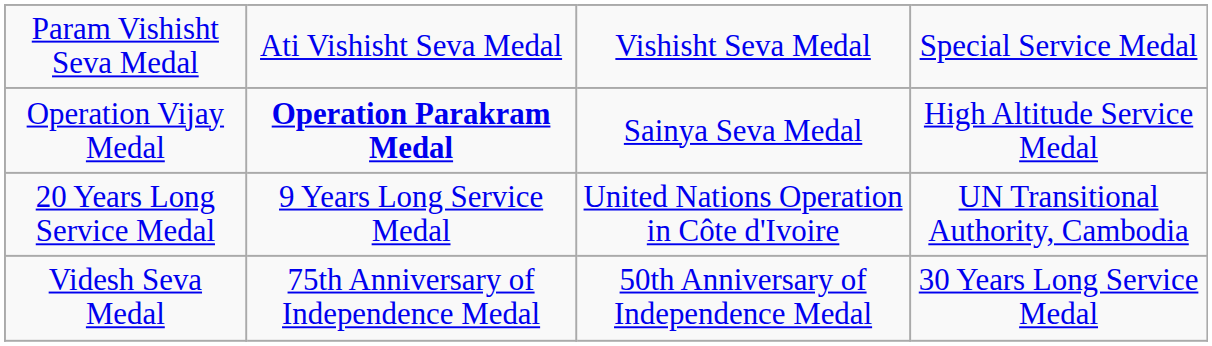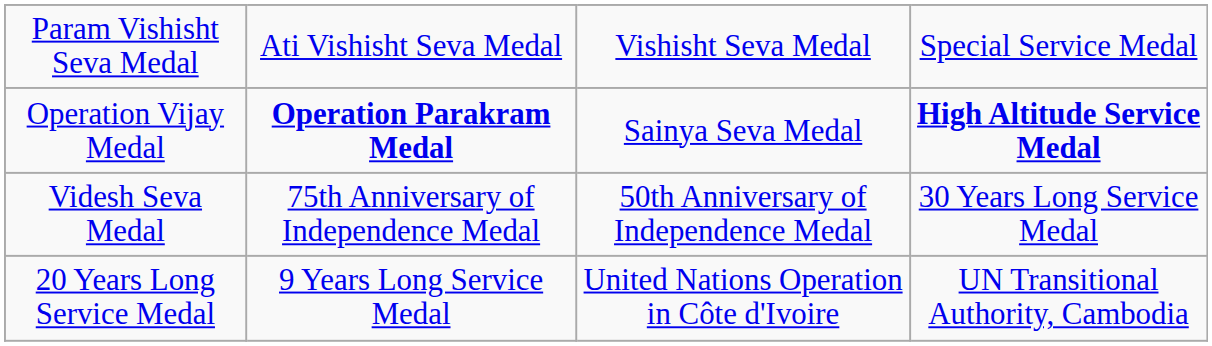 <table class="wikitable" style="margin:1em auto; text-align:center;">
 <tr>
 <td><a href='#'>Param Vishisht Seva Medal</a></td>
 <td><a href='#'>Ati Vishisht Seva Medal</a></td>
 <td><a href='#'>Vishisht Seva Medal</a></td>
 <td><a href='#'>Special Service Medal</a></td>
 </tr>
 <tr>
 <td><a href='#'>Operation Vijay Medal</a></td>
 <td><strong><a href='#'>Operation Parakram Medal</a></strong></td>
 <td><a href='#'>Sainya Seva Medal</a></td>
-<td><a href='#'>High Altitude Service Medal</a></td>
+<td><strong><a href='#'>High Altitude Service Medal</a></strong></td>
+</tr>
+<tr>
+<td><a href='#'>Videsh Seva Medal</a></td>
+<td><a href='#'>75th Anniversary of Independence Medal</a></td>
+<td><a href='#'>50th Anniversary of Independence Medal</a></td>
+<td><a href='#'>30 Years Long Service Medal</a></td>
 </tr>
 <tr>
 <td><a href='#'>20 Years Long Service Medal</a></td>
 <td><a href='#'>9 Years Long Service Medal</a></td>
 <td><a href='#'>United Nations Operation in Côte d'Ivoire</a></td>
 <td><a href='#'>UN Transitional Authority, Cambodia</a></td>
 </tr>
-<tr>
-<td><a href='#'>Videsh Seva Medal</a></td>
-<td><a href='#'>75th Anniversary of Independence Medal</a></td>
-<td><a href='#'>50th Anniversary of Independence Medal</a></td>
-<td><a href='#'>30 Years Long Service Medal</a></td>
-</tr>
 </table>
